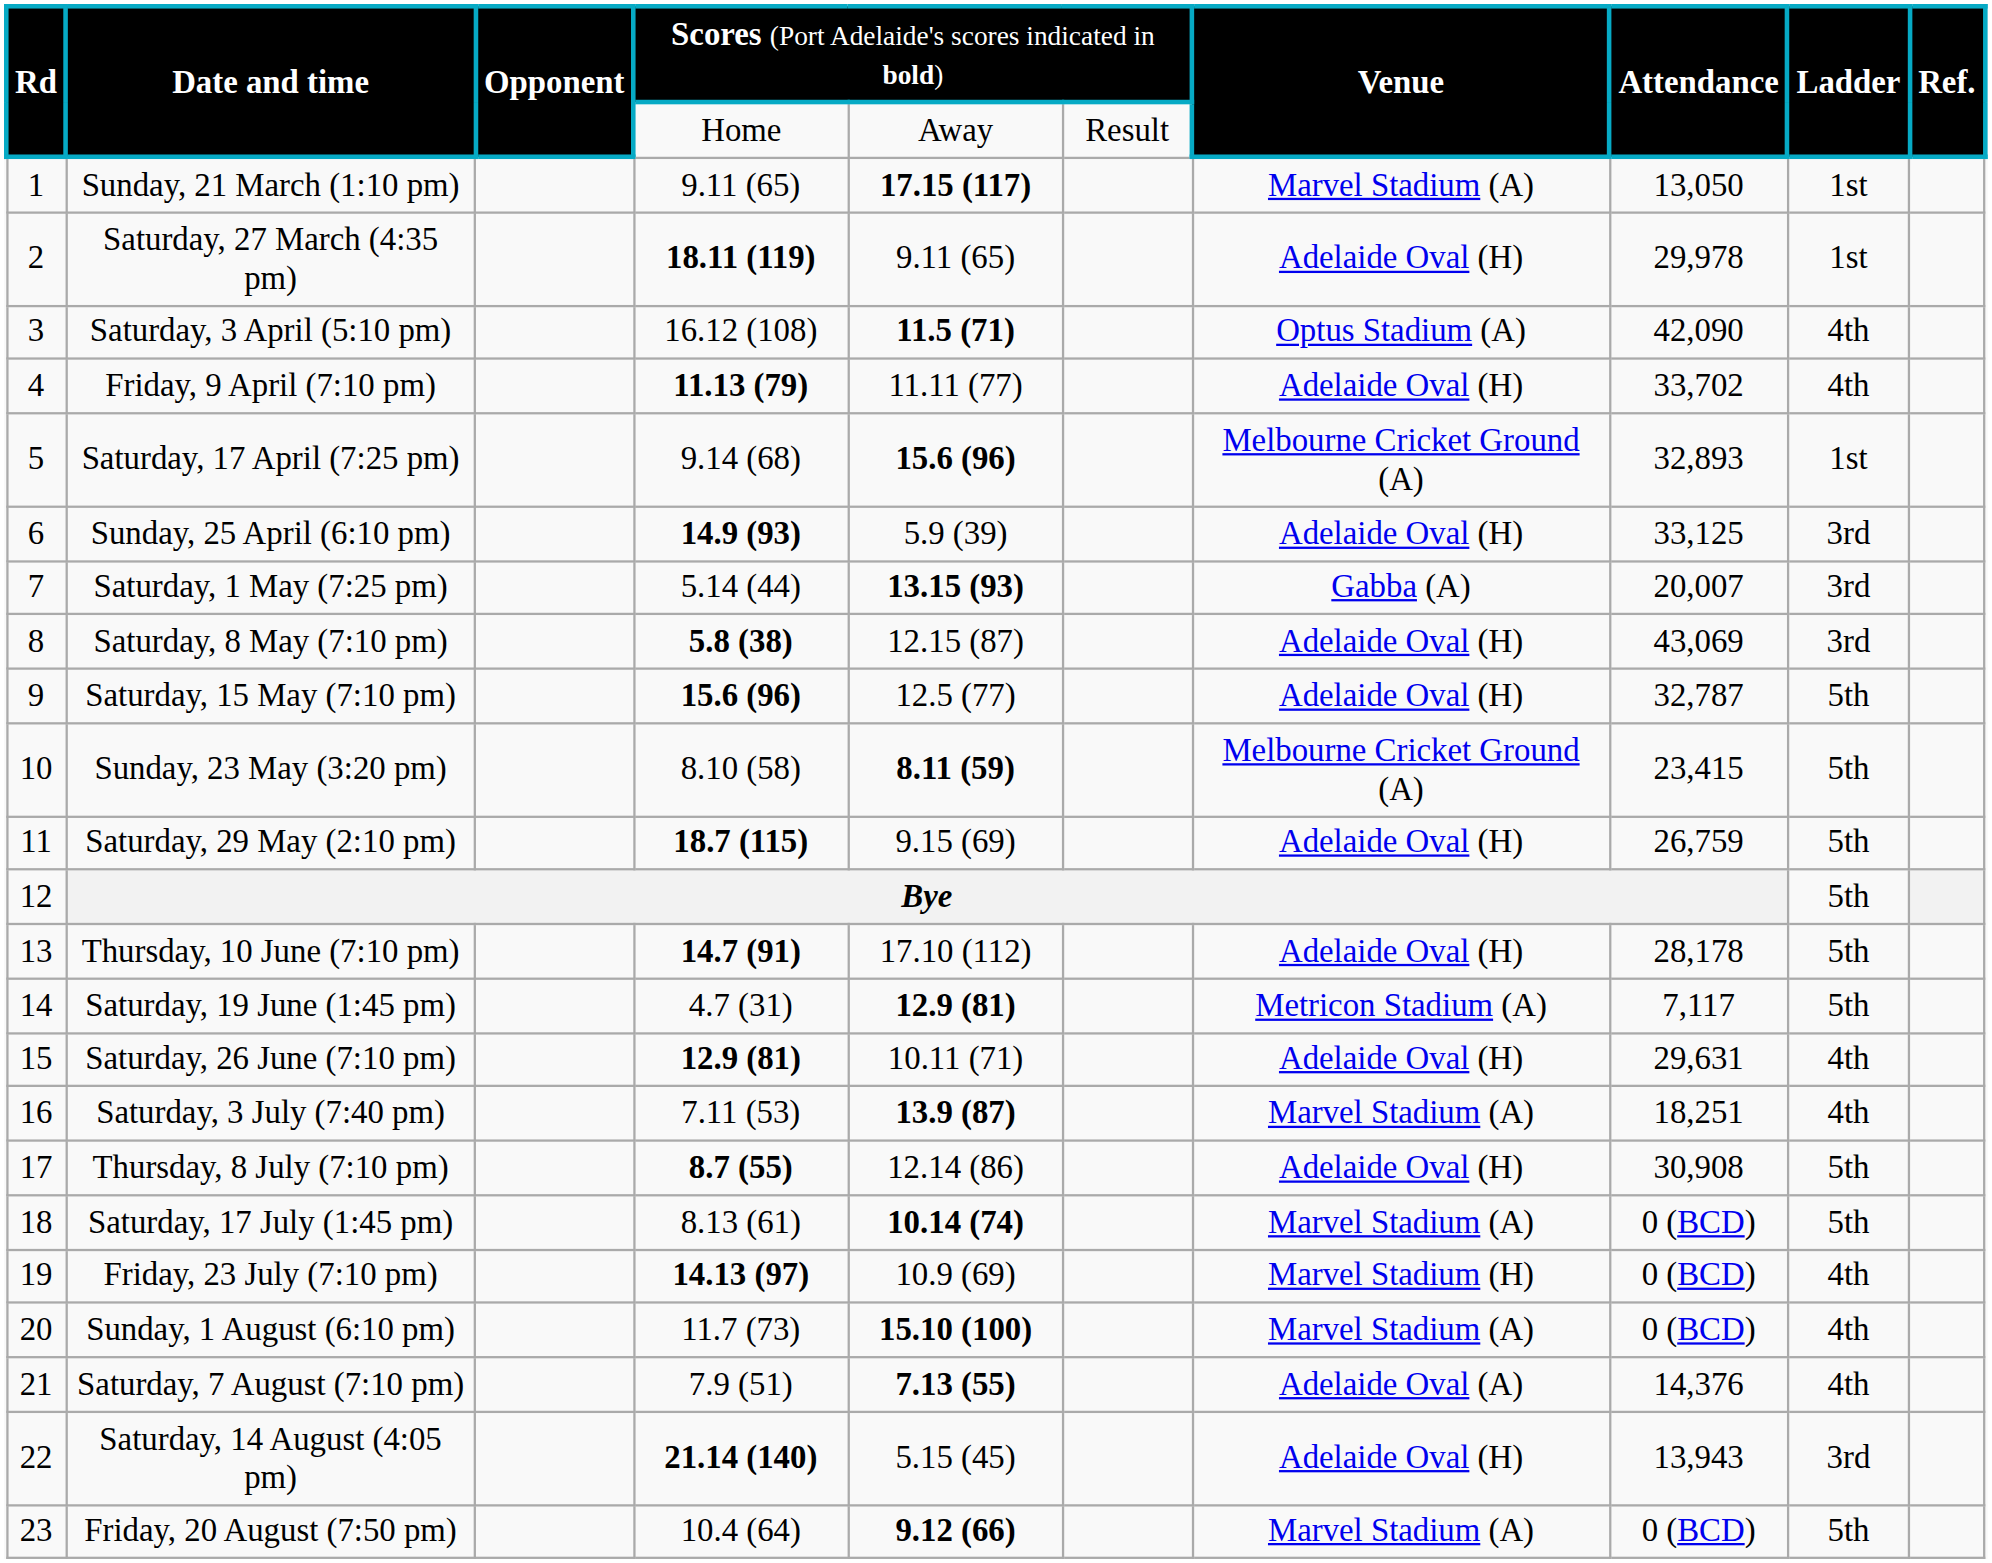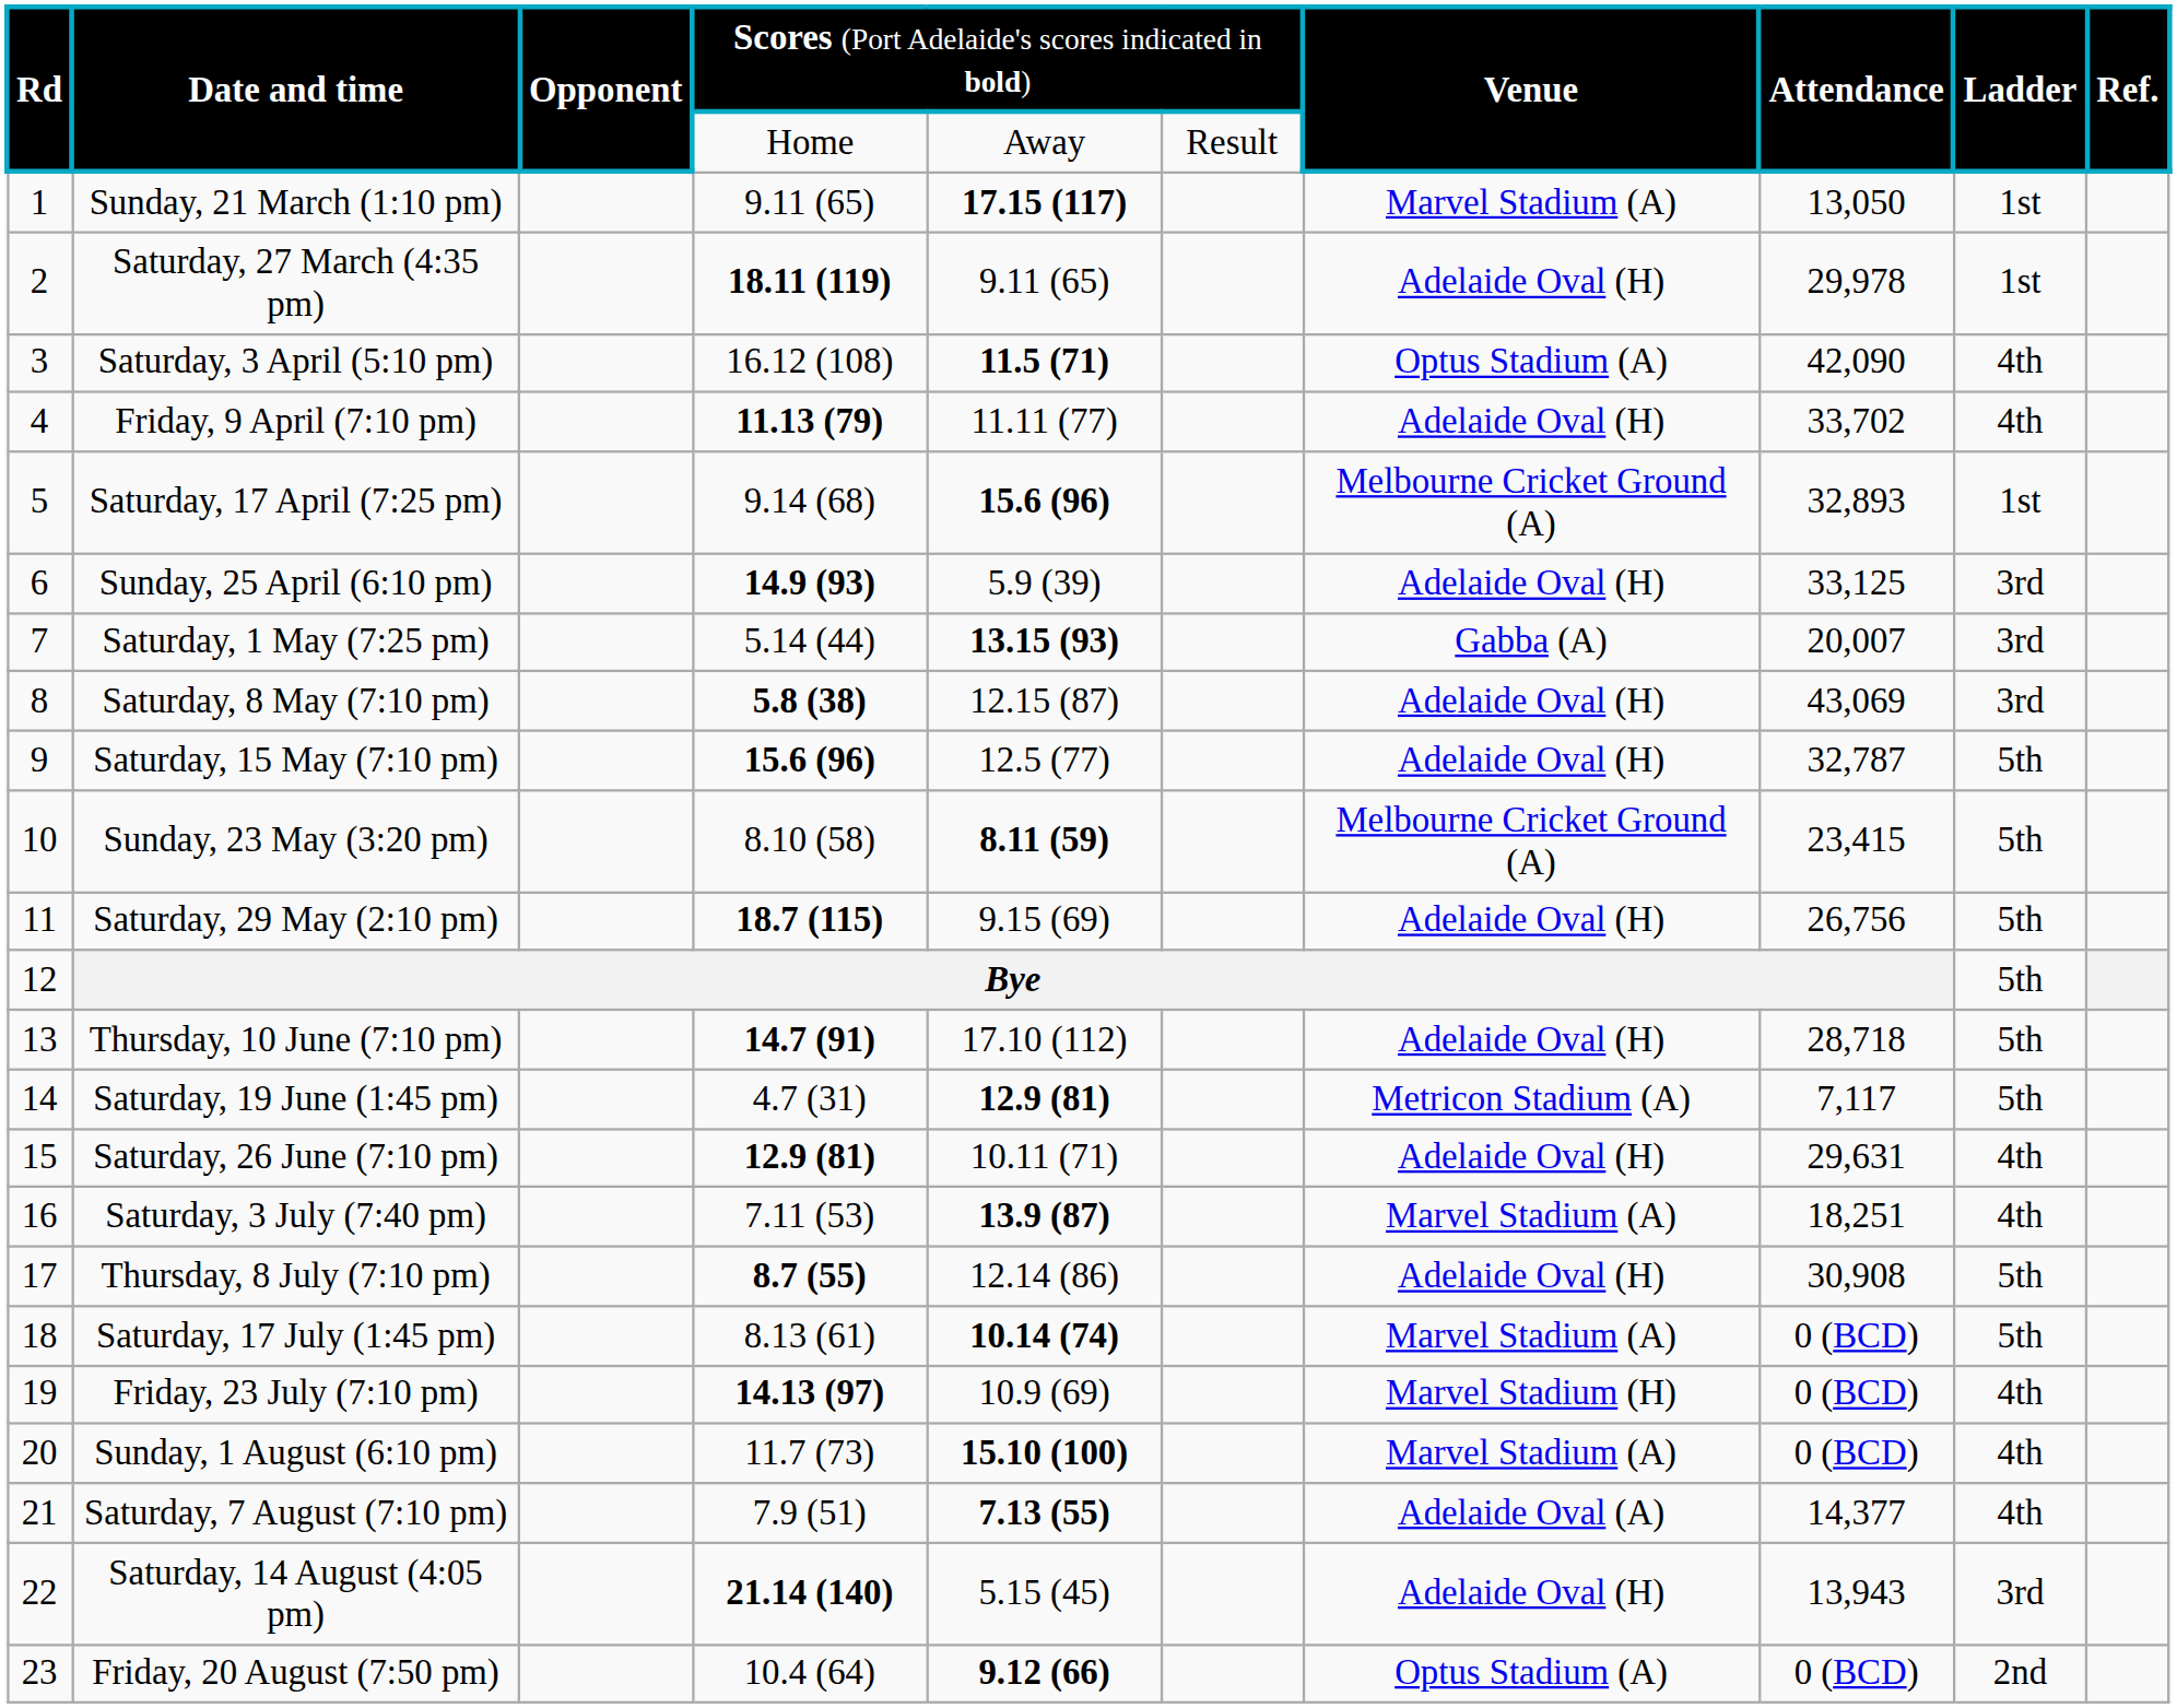 <table class="wikitable" style="font-size:90%; text-align:center;">
 <tr>
 <td style="background:black; color:white; border: solid #06AAC5 2px" rowspan=2><strong>Rd</strong></td>
 <td style="background:black; color:white; border: solid #06AAC5 2px" rowspan=2><strong>Date and time</strong></td>
 <td style="background:black; color:white; border: solid #06AAC5 2px" rowspan=2><strong>Opponent</strong></td>
 <td style="background:black; color:white; border: solid #06AAC5 2px" colspan=3><strong>Scores</strong> <small>(Port Adelaide's scores indicated in <strong>bold</strong>)</small></td>
 <td style="background:black; color:white; border: solid #06AAC5 2px" rowspan=2><strong>Venue</strong></td>
 <td style="background:black; color:white; border: solid #06AAC5 2px" rowspan=2><strong>Attendance</strong></td>
 <td style="background:black; color:white; border: solid #06AAC5 2px" rowspan=2><strong>Ladder</strong></td>
 <td style="background:black; color:white; border: solid #06AAC5 2px" rowspan=2><strong>Ref.</strong></td>
 </tr>
 <tr>
 <td>Home</td>
 <td>Away</td>
 <td>Result</td>
 </tr>
 <tr>
 <td>1</td>
 <td>Sunday, 21 March (1:10 pm)</td>
 <td></td>
 <td>9.11 (65)</td>
 <td><strong>17.15 (117)</strong></td>
 <td></td>
 <td><a href='#'>Marvel Stadium</a> (A)</td>
 <td>13,050</td>
 <td>1st</td>
 <td></td>
 </tr>
 <tr>
 <td>2</td>
 <td>Saturday, 27 March (4:35 pm)</td>
 <td></td>
 <td><strong>18.11 (119)</strong></td>
 <td>9.11 (65)</td>
 <td></td>
 <td><a href='#'>Adelaide Oval</a> (H)</td>
 <td>29,978</td>
 <td>1st</td>
 <td></td>
 </tr>
 <tr>
 <td>3</td>
 <td>Saturday, 3 April (5:10 pm)</td>
 <td></td>
 <td>16.12 (108)</td>
 <td><strong>11.5 (71)</strong></td>
 <td></td>
 <td><a href='#'>Optus Stadium</a> (A)</td>
 <td>42,090</td>
 <td>4th</td>
 <td></td>
 </tr>
 <tr>
 <td>4</td>
 <td>Friday, 9 April (7:10 pm)</td>
 <td></td>
 <td><strong>11.13 (79)</strong></td>
 <td>11.11 (77)</td>
 <td></td>
 <td><a href='#'>Adelaide Oval</a> (H)</td>
 <td>33,702</td>
 <td>4th</td>
 <td></td>
 </tr>
 <tr>
 <td>5</td>
 <td>Saturday, 17 April (7:25 pm)</td>
 <td></td>
 <td>9.14 (68)</td>
 <td><strong>15.6 (96)</strong></td>
 <td></td>
 <td><a href='#'>Melbourne Cricket Ground</a> (A)</td>
 <td>32,893</td>
 <td>1st</td>
 <td></td>
 </tr>
 <tr>
 <td>6</td>
 <td>Sunday, 25 April (6:10 pm)</td>
 <td></td>
 <td><strong>14.9 (93)</strong></td>
 <td>5.9 (39)</td>
 <td></td>
 <td><a href='#'>Adelaide Oval</a> (H)</td>
 <td>33,125</td>
 <td>3rd</td>
 <td></td>
 </tr>
 <tr>
 <td>7</td>
 <td>Saturday, 1 May (7:25 pm)</td>
 <td></td>
 <td>5.14 (44)</td>
 <td><strong>13.15 (93)</strong></td>
 <td></td>
 <td><a href='#'>Gabba</a> (A)</td>
 <td>20,007</td>
 <td>3rd</td>
 <td></td>
 </tr>
 <tr>
 <td>8</td>
 <td>Saturday, 8 May (7:10 pm)</td>
 <td></td>
 <td><strong>5.8 (38)</strong></td>
 <td>12.15 (87)</td>
 <td></td>
 <td><a href='#'>Adelaide Oval</a> (H)</td>
 <td>43,069</td>
 <td>3rd</td>
 <td></td>
 </tr>
 <tr>
 <td>9</td>
 <td>Saturday, 15 May (7:10 pm)</td>
 <td></td>
 <td><strong>15.6 (96)</strong></td>
 <td>12.5 (77)</td>
 <td></td>
 <td><a href='#'>Adelaide Oval</a> (H)</td>
 <td>32,787</td>
 <td>5th</td>
 <td></td>
 </tr>
 <tr>
 <td>10</td>
 <td>Sunday, 23 May (3:20 pm)</td>
 <td></td>
 <td>8.10 (58)</td>
 <td><strong>8.11 (59)</strong></td>
 <td></td>
 <td><a href='#'>Melbourne Cricket Ground</a> (A)</td>
 <td>23,415</td>
 <td>5th</td>
 <td></td>
 </tr>
 <tr>
 <td>11</td>
 <td>Saturday, 29 May (2:10 pm)</td>
 <td></td>
 <td><strong>18.7 (115)</strong></td>
 <td>9.15 (69)</td>
 <td></td>
 <td><a href='#'>Adelaide Oval</a> (H)</td>
-<td>26,759</td>
+<td>26,756</td>
 <td>5th</td>
 <td></td>
 </tr>
 <tr>
 <td>12</td>
 <th colspan=7><span><em>Bye</em></span></th>
 <td>5th</td>
 <th colspan=1><span></span></th>
 </tr>
 <tr>
 <td>13</td>
 <td>Thursday, 10 June (7:10 pm)</td>
 <td></td>
 <td><strong>14.7 (91)</strong></td>
 <td>17.10 (112)</td>
 <td></td>
 <td><a href='#'>Adelaide Oval</a> (H)</td>
-<td>28,178</td>
+<td>28,718</td>
 <td>5th</td>
 <td></td>
 </tr>
 <tr>
 <td>14</td>
 <td>Saturday, 19 June (1:45 pm)</td>
 <td></td>
 <td>4.7 (31)</td>
 <td><strong>12.9 (81)</strong></td>
 <td></td>
 <td><a href='#'>Metricon Stadium</a> (A)</td>
 <td>7,117</td>
 <td>5th</td>
 <td></td>
 </tr>
 <tr>
 <td>15</td>
 <td>Saturday, 26 June (7:10 pm)</td>
 <td></td>
 <td><strong>12.9 (81)</strong></td>
 <td>10.11 (71)</td>
 <td></td>
 <td><a href='#'>Adelaide Oval</a> (H)</td>
 <td>29,631</td>
 <td>4th</td>
 <td></td>
 </tr>
 <tr>
 <td>16</td>
 <td>Saturday, 3 July (7:40 pm)</td>
 <td></td>
 <td>7.11 (53)</td>
 <td><strong>13.9 (87)</strong></td>
 <td></td>
 <td><a href='#'>Marvel Stadium</a> (A)</td>
 <td>18,251</td>
 <td>4th</td>
 <td></td>
 </tr>
 <tr>
 <td>17</td>
 <td>Thursday, 8 July (7:10 pm)</td>
 <td></td>
 <td><strong>8.7 (55)</strong></td>
 <td>12.14 (86)</td>
 <td></td>
 <td><a href='#'>Adelaide Oval</a> (H)</td>
 <td>30,908</td>
 <td>5th</td>
 <td></td>
 </tr>
 <tr>
 <td>18</td>
 <td>Saturday, 17 July (1:45 pm)</td>
 <td></td>
 <td>8.13 (61)</td>
 <td><strong>10.14 (74)</strong></td>
 <td></td>
 <td><a href='#'>Marvel Stadium</a> (A)</td>
 <td>0 (<a href='#'>BCD</a>)</td>
 <td>5th</td>
 <td></td>
 </tr>
 <tr>
 <td>19</td>
 <td>Friday, 23 July (7:10 pm)</td>
 <td></td>
 <td><strong>14.13 (97)</strong></td>
 <td>10.9 (69)</td>
 <td></td>
 <td><a href='#'>Marvel Stadium</a> (H)</td>
 <td>0 (<a href='#'>BCD</a>)</td>
 <td>4th</td>
 <td></td>
 </tr>
 <tr>
 <td>20</td>
 <td>Sunday, 1 August (6:10 pm)</td>
 <td></td>
 <td>11.7 (73)</td>
 <td><strong>15.10 (100)</strong></td>
 <td></td>
 <td><a href='#'>Marvel Stadium</a> (A)</td>
 <td>0 (<a href='#'>BCD</a>)</td>
 <td>4th</td>
 <td></td>
 </tr>
 <tr>
 <td>21</td>
 <td>Saturday, 7 August (7:10 pm)</td>
 <td></td>
 <td>7.9 (51)</td>
 <td><strong>7.13 (55)</strong></td>
 <td></td>
 <td><a href='#'>Adelaide Oval</a> (A)</td>
-<td>14,376</td>
+<td>14,377</td>
 <td>4th</td>
 <td></td>
 </tr>
 <tr>
 <td>22</td>
 <td>Saturday, 14 August (4:05 pm)</td>
 <td></td>
 <td><strong>21.14 (140)</strong></td>
 <td>5.15 (45)</td>
 <td></td>
 <td><a href='#'>Adelaide Oval</a> (H)</td>
 <td>13,943</td>
 <td>3rd</td>
 <td></td>
 </tr>
 <tr>
 <td>23</td>
 <td>Friday, 20 August (7:50 pm)</td>
 <td></td>
 <td>10.4 (64)</td>
 <td><strong>9.12 (66)</strong></td>
 <td></td>
-<td><a href='#'>Marvel Stadium</a> (A)</td>
+<td><a href='#'>Optus Stadium</a> (A)</td>
 <td>0 (<a href='#'>BCD</a>)</td>
-<td>5th</td>
+<td>2nd</td>
 <td></td>
 </tr>
 </table>
